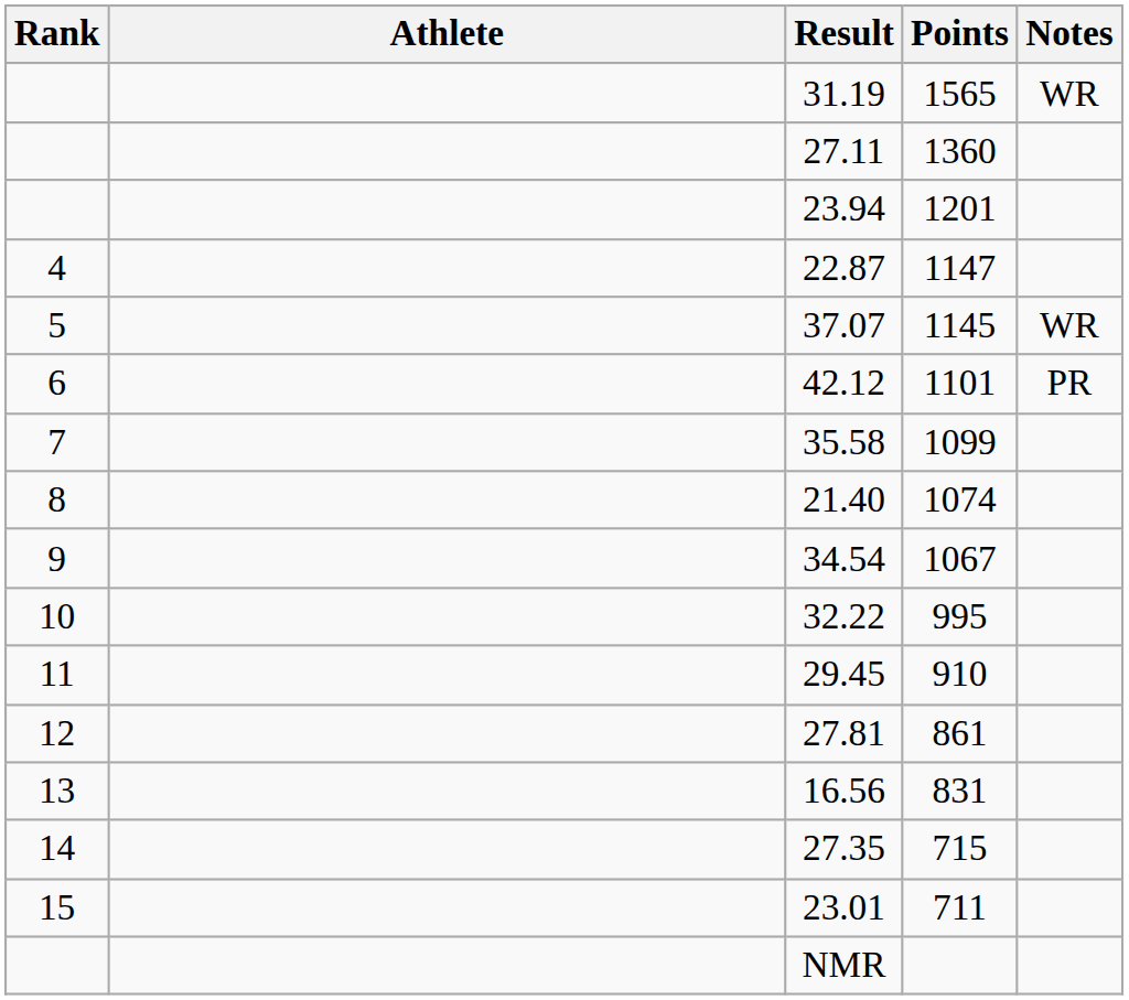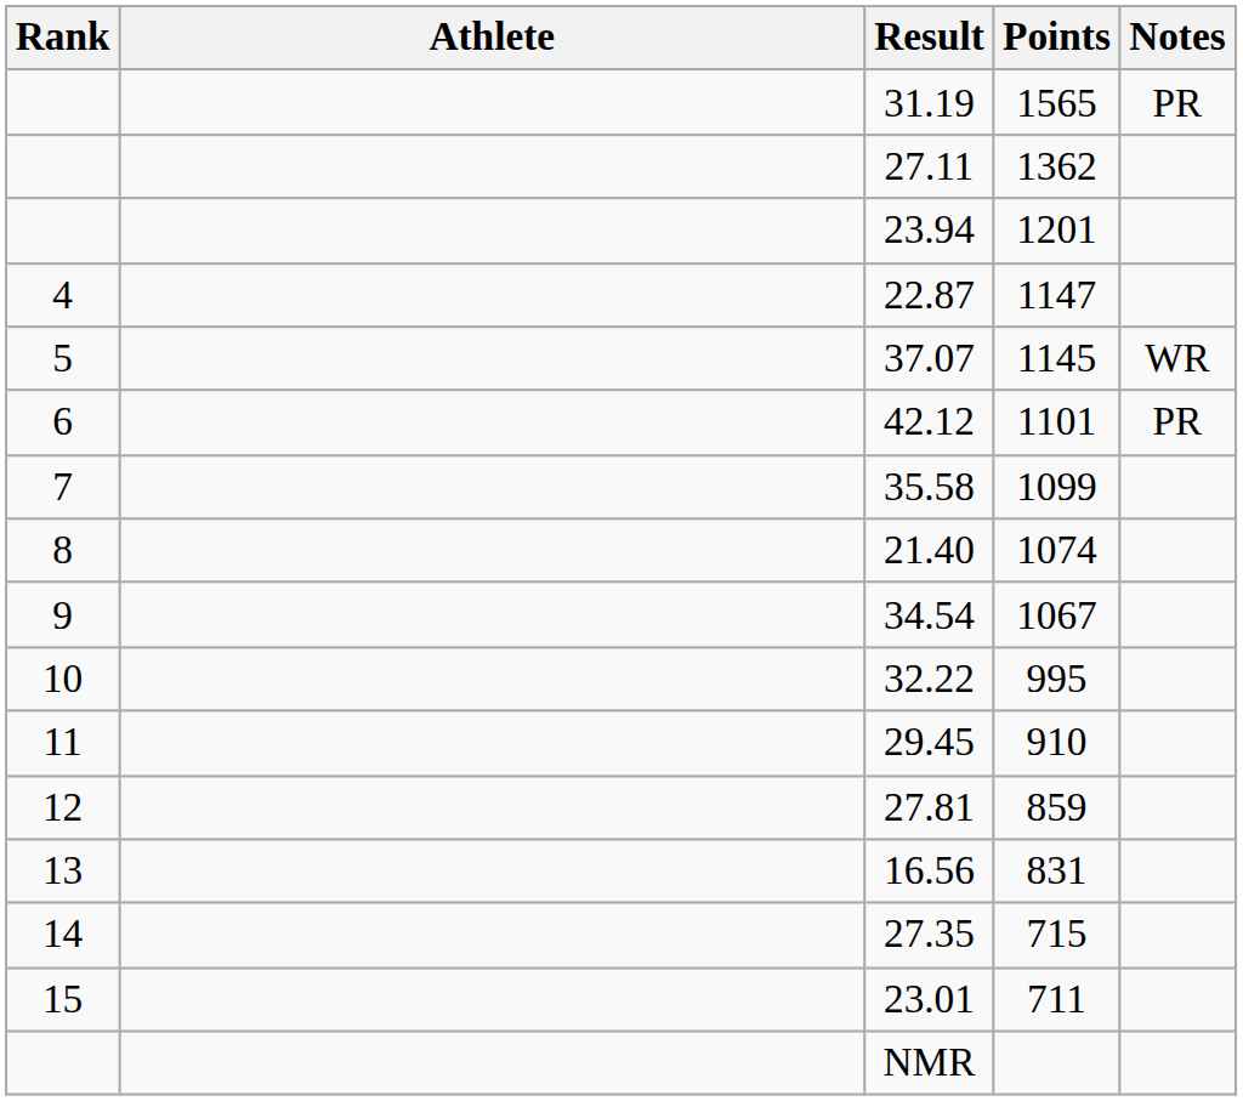 <table class="wikitable" style="text-align:center">
 <tr>
 <th>Rank</th>
 <th Style="width:18em">Athlete</th>
 <th>Result</th>
 <th>Points</th>
 <th>Notes</th>
 </tr>
 <tr>
 <td></td>
 <td style="text-align:left"></td>
 <td>31.19</td>
 <td>1565</td>
-<td>WR</td>
+<td>PR</td>
 </tr>
 <tr>
 <td></td>
 <td style="text-align:left"></td>
 <td>27.11</td>
-<td>1360</td>
+<td>1362</td>
 <td></td>
 </tr>
 <tr>
 <td></td>
 <td style="text-align:left"></td>
 <td>23.94</td>
 <td>1201</td>
 <td></td>
 </tr>
 <tr>
 <td>4</td>
 <td style="text-align:left"></td>
 <td>22.87</td>
 <td>1147</td>
 <td></td>
 </tr>
 <tr>
 <td>5</td>
 <td style="text-align:left"></td>
 <td>37.07</td>
 <td>1145</td>
 <td>WR</td>
 </tr>
 <tr>
 <td>6</td>
 <td style="text-align:left"></td>
 <td>42.12</td>
 <td>1101</td>
 <td>PR</td>
 </tr>
 <tr>
 <td>7</td>
 <td style="text-align:left"></td>
 <td>35.58</td>
 <td>1099</td>
 <td></td>
 </tr>
 <tr>
 <td>8</td>
 <td style="text-align:left"></td>
 <td>21.40</td>
 <td>1074</td>
 <td></td>
 </tr>
 <tr>
 <td>9</td>
 <td style="text-align:left"></td>
 <td>34.54</td>
 <td>1067</td>
 <td></td>
 </tr>
 <tr>
 <td>10</td>
 <td style="text-align:left"></td>
 <td>32.22</td>
 <td>995</td>
 <td></td>
 </tr>
 <tr>
 <td>11</td>
 <td style="text-align:left"></td>
 <td>29.45</td>
 <td>910</td>
 <td></td>
 </tr>
 <tr>
 <td>12</td>
 <td style="text-align:left"></td>
 <td>27.81</td>
-<td>861</td>
+<td>859</td>
 <td></td>
 </tr>
 <tr>
 <td>13</td>
 <td style="text-align:left"></td>
 <td>16.56</td>
 <td>831</td>
 <td></td>
 </tr>
 <tr>
 <td>14</td>
 <td style="text-align:left"></td>
 <td>27.35</td>
 <td>715</td>
 <td></td>
 </tr>
 <tr>
 <td>15</td>
 <td style="text-align:left"></td>
 <td>23.01</td>
 <td>711</td>
 <td></td>
 </tr>
 <tr>
 <td></td>
 <td style="text-align:left"></td>
 <td>NMR</td>
 <td></td>
 <td></td>
 </tr>
 </table>
